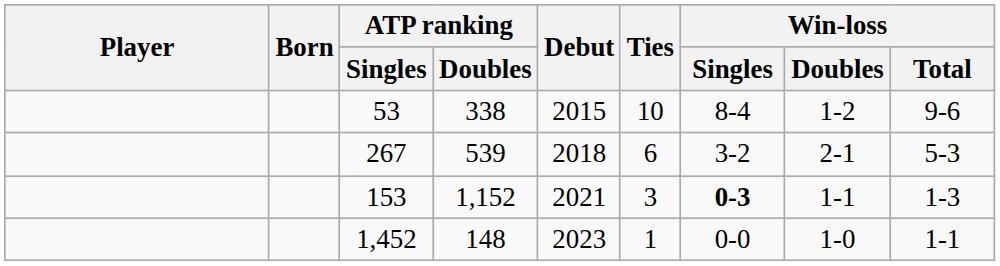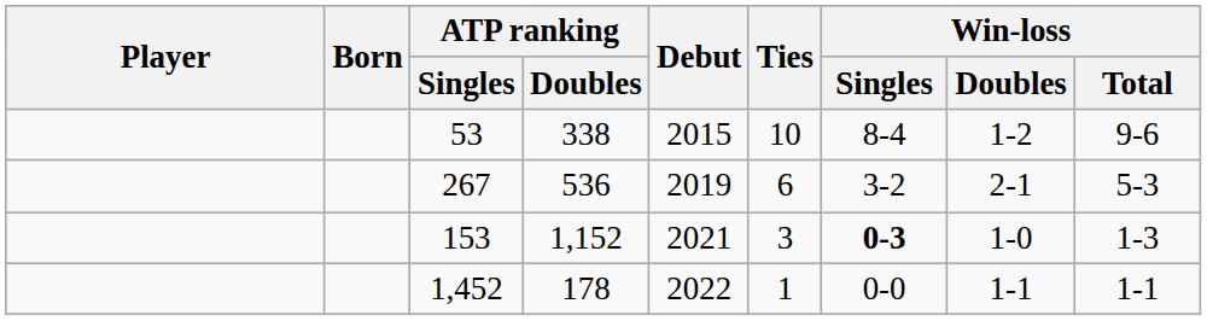 <table class="wikitable sortable" style=text-align:center>
 <tr>
 <th width=150 rowspan=2>Player</th>
 <th rowspan=2>Born</th>
 <th colspan=2>ATP ranking</th>
 <th rowspan=2>Debut</th>
 <th rowspan=2>Ties</th>
 <th colspan=3>Win-loss</th>
 </tr>
 <tr>
 <th>Singles</th>
 <th>Doubles</th>
 <th width=55px>Singles</th>
 <th width=55px>Doubles</th>
 <th width=55px>Total</th>
 </tr>
 <tr>
 <td align=left></td>
 <td align=left></td>
 <td>53</td>
 <td>338</td>
 <td>2015</td>
 <td>10</td>
 <td>8-4</td>
 <td>1-2</td>
 <td>9-6</td>
 </tr>
 <tr>
 <td align=left></td>
 <td align=left></td>
 <td>267</td>
-<td>539</td>
-<td>2018</td>
+<td>536</td>
+<td>2019</td>
 <td>6</td>
 <td>3-2</td>
 <td>2-1</td>
 <td>5-3</td>
 </tr>
 <tr>
 <td align=left></td>
 <td align=left></td>
 <td>153</td>
 <td>1,152</td>
 <td>2021</td>
 <td>3</td>
 <td><strong>0-3</strong></td>
-<td>1-1</td>
+<td>1-0</td>
 <td>1-3</td>
 </tr>
 <tr>
 <td align=left></td>
 <td align=left></td>
 <td>1,452</td>
-<td>148</td>
-<td>2023</td>
+<td>178</td>
+<td>2022</td>
 <td>1</td>
 <td>0-0</td>
-<td>1-0</td>
+<td>1-1</td>
 <td>1-1</td>
 </tr>
 </table>
